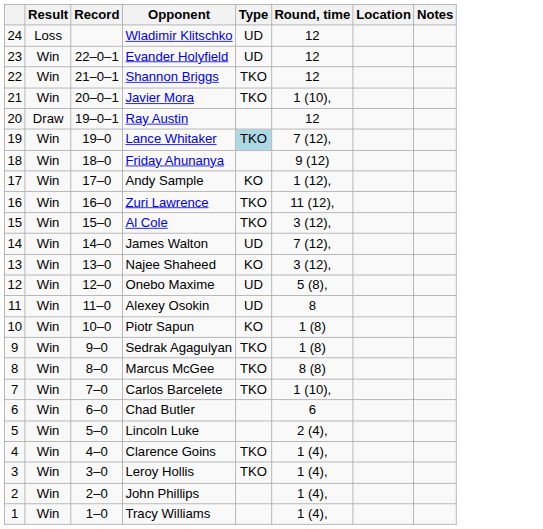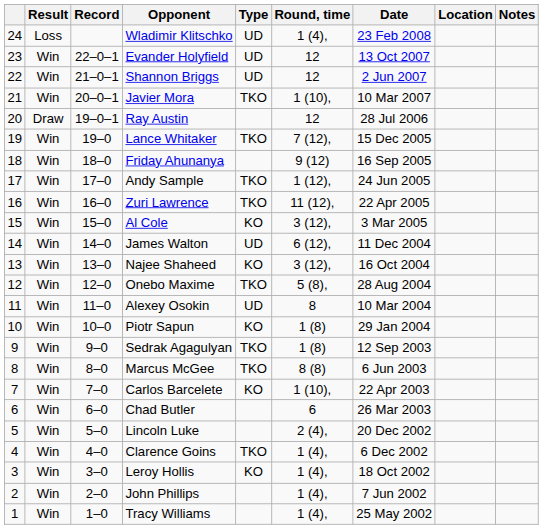 <table class="wikitable" style="text-align:center">
 <tr>
 <th></th>
 <th>Result</th>
 <th>Record</th>
 <th>Opponent</th>
 <th>Type</th>
 <th>Round, time</th>
+<th>Date</th>
 <th>Location</th>
 <th>Notes</th>
 </tr>
 <tr>
 <td>24</td>
 <td>Loss</td>
 <td></td>
 <td style="text-align:left;"><a href='#'>Wladimir Klitschko</a></td>
 <td>UD</td>
-<td>12</td>
+<td>1 (4), </td>
+<td><a href='#'>23 Feb 2008</a></td>
 <td style="text-align:left;"></td>
 <td style="text-align:left;"></td>
 </tr>
 <tr>
 <td>23</td>
 <td>Win</td>
 <td>22–0–1</td>
 <td style="text-align:left;"><a href='#'>Evander Holyfield</a></td>
 <td>UD</td>
 <td>12</td>
+<td><a href='#'>13 Oct 2007</a></td>
 <td style="text-align:left;"></td>
 <td style="text-align:left;"></td>
 </tr>
 <tr>
 <td>22</td>
 <td>Win</td>
 <td>21–0–1</td>
 <td style="text-align:left;"><a href='#'>Shannon Briggs</a></td>
-<td>TKO</td>
+<td>UD</td>
 <td>12</td>
+<td><a href='#'>2 Jun 2007</a></td>
 <td style="text-align:left;"></td>
 <td style="text-align:left;"></td>
 </tr>
 <tr>
 <td>21</td>
 <td>Win</td>
 <td>20–0–1</td>
 <td style="text-align:left;"><a href='#'>Javier Mora</a></td>
 <td>TKO</td>
 <td>1 (10), </td>
+<td>10 Mar 2007</td>
 <td style="text-align:left;"></td>
 <td></td>
 </tr>
 <tr>
 <td>20</td>
 <td>Draw</td>
 <td>19–0–1</td>
 <td style="text-align:left;"><a href='#'>Ray Austin</a></td>
 <td></td>
 <td>12</td>
+<td>28 Jul 2006</td>
 <td style="text-align:left;"></td>
 <td></td>
 </tr>
 <tr>
 <td>19</td>
 <td>Win</td>
 <td>19–0</td>
 <td style="text-align:left;"><a href='#'>Lance Whitaker</a></td>
-<td style="background: lightblue;">TKO</td>
+<td>TKO</td>
 <td>7 (12), </td>
+<td>15 Dec 2005</td>
 <td style="text-align:left;"></td>
 <td style="text-align:left;"></td>
 </tr>
 <tr>
 <td>18</td>
 <td>Win</td>
 <td>18–0</td>
 <td style="text-align:left;"><a href='#'>Friday Ahunanya</a></td>
 <td></td>
 <td>9 (12)</td>
+<td>16 Sep 2005</td>
 <td style="text-align:left;"></td>
 <td style="text-align:left;"></td>
 </tr>
 <tr>
 <td>17</td>
 <td>Win</td>
 <td>17–0</td>
 <td style="text-align:left;">Andy Sample</td>
-<td>KO</td>
+<td>TKO</td>
 <td>1 (12), </td>
+<td>24 Jun 2005</td>
 <td style="text-align:left;"></td>
 <td style="text-align:left;"></td>
 </tr>
 <tr>
 <td>16</td>
 <td>Win</td>
 <td>16–0</td>
 <td style="text-align:left;"><a href='#'>Zuri Lawrence</a></td>
 <td>TKO</td>
 <td>11 (12), </td>
+<td>22 Apr 2005</td>
 <td style="text-align:left;"></td>
 <td style="text-align:left;"></td>
 </tr>
 <tr>
 <td>15</td>
 <td>Win</td>
 <td>15–0</td>
 <td style="text-align:left;"><a href='#'>Al Cole</a></td>
-<td>TKO</td>
+<td>KO</td>
 <td>3 (12), </td>
+<td>3 Mar 2005</td>
 <td style="text-align:left;"></td>
 <td style="text-align:left;"></td>
 </tr>
 <tr>
 <td>14</td>
 <td>Win</td>
 <td>14–0</td>
 <td style="text-align:left;">James Walton</td>
 <td>UD</td>
-<td>7 (12), </td>
+<td>6 (12), </td>
+<td>11 Dec 2004</td>
 <td style="text-align:left;"></td>
 <td style="text-align:left;"></td>
 </tr>
 <tr>
 <td>13</td>
 <td>Win</td>
 <td>13–0</td>
 <td style="text-align:left;">Najee Shaheed</td>
 <td>KO</td>
 <td>3 (12), </td>
+<td>16 Oct 2004</td>
 <td style="text-align:left;"></td>
 <td style="text-align:left;"></td>
 </tr>
 <tr>
 <td>12</td>
 <td>Win</td>
 <td>12–0</td>
 <td style="text-align:left;">Onebo Maxime</td>
-<td>UD</td>
+<td>TKO</td>
 <td>5 (8), </td>
+<td>28 Aug 2004</td>
 <td style="text-align:left;"></td>
 <td></td>
 </tr>
 <tr>
 <td>11</td>
 <td>Win</td>
 <td>11–0</td>
 <td style="text-align:left;">Alexey Osokin</td>
 <td>UD</td>
 <td>8</td>
+<td>10 Mar 2004</td>
 <td style="text-align:left;"></td>
 <td></td>
 </tr>
 <tr>
 <td>10</td>
 <td>Win</td>
 <td>10–0</td>
 <td style="text-align:left;">Piotr Sapun</td>
 <td>KO</td>
 <td>1 (8)</td>
+<td>29 Jan 2004</td>
 <td style="text-align:left;"></td>
 <td></td>
 </tr>
 <tr>
 <td>9</td>
 <td>Win</td>
 <td>9–0</td>
 <td style="text-align:left;">Sedrak Agagulyan</td>
 <td>TKO</td>
 <td>1 (8)</td>
+<td>12 Sep 2003</td>
 <td style="text-align:left;"></td>
 <td></td>
 </tr>
 <tr>
 <td>8</td>
 <td>Win</td>
 <td>8–0</td>
 <td style="text-align:left;">Marcus McGee</td>
 <td>TKO</td>
 <td>8 (8)</td>
+<td>6 Jun 2003</td>
 <td style="text-align:left;"></td>
 <td></td>
 </tr>
 <tr>
 <td>7</td>
 <td>Win</td>
 <td>7–0</td>
 <td style="text-align:left;">Carlos Barcelete</td>
-<td>TKO</td>
+<td>KO</td>
 <td>1 (10), </td>
+<td>22 Apr 2003</td>
 <td style="text-align:left;"></td>
 <td></td>
 </tr>
 <tr>
 <td>6</td>
 <td>Win</td>
 <td>6–0</td>
 <td style="text-align:left;">Chad Butler</td>
 <td></td>
 <td>6</td>
+<td>26 Mar 2003</td>
 <td style="text-align:left;"></td>
 <td></td>
 </tr>
 <tr>
 <td>5</td>
 <td>Win</td>
 <td>5–0</td>
 <td style="text-align:left;">Lincoln Luke</td>
 <td></td>
 <td>2 (4), </td>
+<td>20 Dec 2002</td>
 <td style="text-align:left;"></td>
 <td></td>
 </tr>
 <tr>
 <td>4</td>
 <td>Win</td>
 <td>4–0</td>
 <td style="text-align:left;">Clarence Goins</td>
 <td>TKO</td>
 <td>1 (4), </td>
+<td>6 Dec 2002</td>
 <td style="text-align:left;"></td>
 <td></td>
 </tr>
 <tr>
 <td>3</td>
 <td>Win</td>
 <td>3–0</td>
 <td style="text-align:left;">Leroy Hollis</td>
-<td>TKO</td>
+<td>KO</td>
 <td>1 (4), </td>
+<td>18 Oct 2002</td>
 <td style="text-align:left;"></td>
 <td></td>
 </tr>
 <tr>
 <td>2</td>
 <td>Win</td>
 <td>2–0</td>
 <td style="text-align:left;">John Phillips</td>
 <td></td>
 <td>1 (4), </td>
+<td>7 Jun 2002</td>
 <td style="text-align:left;"></td>
 <td></td>
 </tr>
 <tr>
 <td>1</td>
 <td>Win</td>
 <td>1–0</td>
 <td style="text-align:left;">Tracy Williams</td>
 <td></td>
 <td>1 (4), </td>
+<td>25 May 2002</td>
 <td style="text-align:left;"></td>
 <td></td>
 </tr>
 </table>
